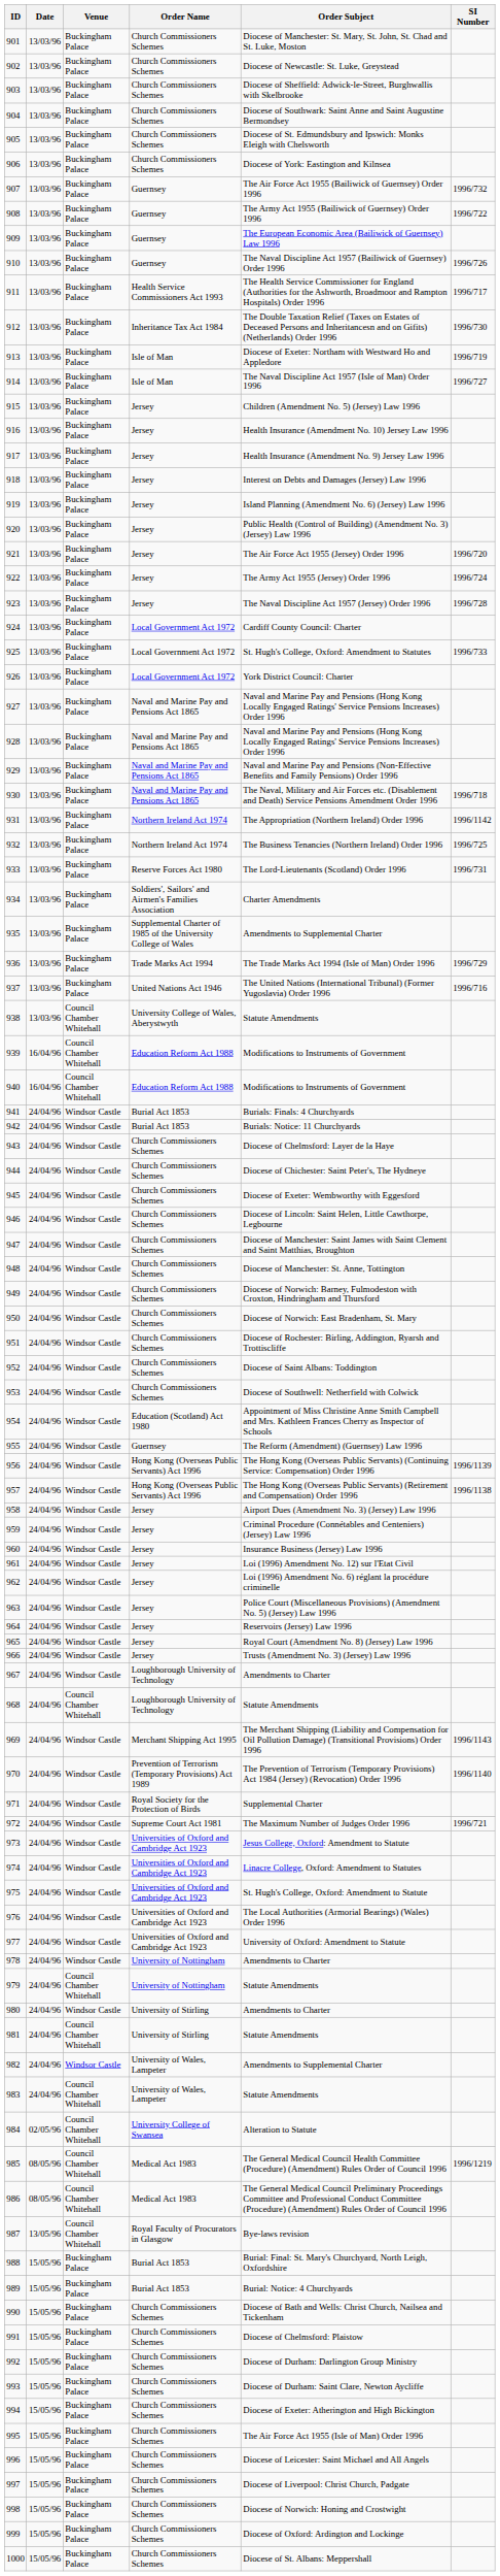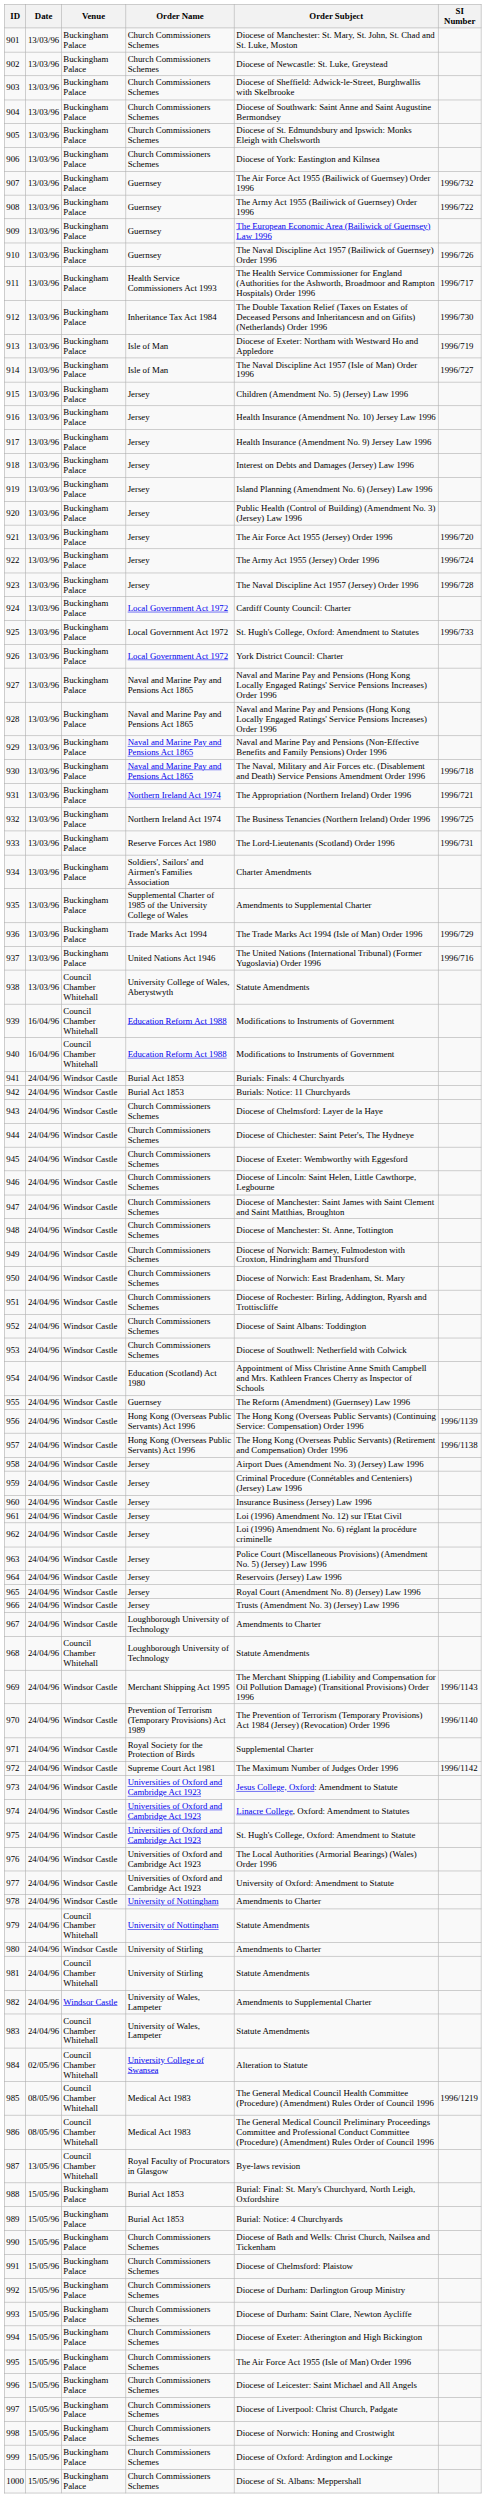 <table class="wikitable">
 <tr>
 <th>ID</th>
 <th>Date</th>
 <th>Venue</th>
 <th>Order Name</th>
 <th>Order Subject</th>
 <th>SI Number</th>
 </tr>
 <tr>
 <td>901</td>
 <td>13/03/96</td>
 <td>Buckingham Palace</td>
 <td>Church Commissioners Schemes</td>
 <td>Diocese of Manchester: St. Mary, St. John, St. Chad and St. Luke, Moston</td>
 <td></td>
 </tr>
 <tr>
 <td>902</td>
 <td>13/03/96</td>
 <td>Buckingham Palace</td>
 <td>Church Commissioners Schemes</td>
 <td>Diocese of Newcastle: St. Luke, Greystead</td>
 <td></td>
 </tr>
 <tr>
 <td>903</td>
 <td>13/03/96</td>
 <td>Buckingham Palace</td>
 <td>Church Commissioners Schemes</td>
 <td>Diocese of Sheffield: Adwick-le-Street, Burghwallis with Skelbrooke</td>
 <td></td>
 </tr>
 <tr>
 <td>904</td>
 <td>13/03/96</td>
 <td>Buckingham Palace</td>
 <td>Church Commissioners Schemes</td>
 <td>Diocese of Southwark: Saint Anne and Saint Augustine Bermondsey</td>
 <td></td>
 </tr>
 <tr>
 <td>905</td>
 <td>13/03/96</td>
 <td>Buckingham Palace</td>
 <td>Church Commissioners Schemes</td>
 <td>Diocese of St. Edmundsbury and Ipswich: Monks Eleigh with Chelsworth</td>
 <td></td>
 </tr>
 <tr>
 <td>906</td>
 <td>13/03/96</td>
 <td>Buckingham Palace</td>
 <td>Church Commissioners Schemes</td>
 <td>Diocese of York: Eastington and Kilnsea</td>
 <td></td>
 </tr>
 <tr>
 <td>907</td>
 <td>13/03/96</td>
 <td>Buckingham Palace</td>
 <td>Guernsey</td>
 <td>The Air Force Act 1955 (Bailiwick of Guernsey) Order 1996</td>
 <td>1996/732</td>
 </tr>
 <tr>
 <td>908</td>
 <td>13/03/96</td>
 <td>Buckingham Palace</td>
 <td>Guernsey</td>
 <td>The Army Act 1955 (Bailiwick of Guernsey) Order 1996</td>
 <td>1996/722</td>
 </tr>
 <tr>
 <td>909</td>
 <td>13/03/96</td>
 <td>Buckingham Palace</td>
 <td>Guernsey</td>
 <td><a href='#'>The European Economic Area (Bailiwick of Guernsey) Law 1996</a></td>
 <td></td>
 </tr>
 <tr>
 <td>910</td>
 <td>13/03/96</td>
 <td>Buckingham Palace</td>
 <td>Guernsey</td>
 <td>The Naval Discipline Act 1957 (Bailiwick of Guernsey) Order 1996</td>
 <td>1996/726</td>
 </tr>
 <tr>
 <td>911</td>
 <td>13/03/96</td>
 <td>Buckingham Palace</td>
 <td>Health Service Commissioners Act 1993</td>
 <td>The Health Service Commissioner for England (Authorities for the Ashworth, Broadmoor and Rampton Hospitals) Order 1996</td>
 <td>1996/717</td>
 </tr>
 <tr>
 <td>912</td>
 <td>13/03/96</td>
 <td>Buckingham Palace</td>
 <td>Inheritance Tax Act 1984</td>
 <td>The Double Taxation Relief (Taxes on Estates of Deceased Persons and Inheritancesn and on Gifits) (Netherlands) Order 1996</td>
 <td>1996/730</td>
 </tr>
 <tr>
 <td>913</td>
 <td>13/03/96</td>
 <td>Buckingham Palace</td>
 <td>Isle of Man</td>
 <td>Diocese of Exeter: Northam with Westward Ho and Appledore</td>
 <td>1996/719</td>
 </tr>
 <tr>
 <td>914</td>
 <td>13/03/96</td>
 <td>Buckingham Palace</td>
 <td>Isle of Man</td>
 <td>The Naval Discipline Act 1957 (Isle of Man) Order 1996</td>
 <td>1996/727</td>
 </tr>
 <tr>
 <td>915</td>
 <td>13/03/96</td>
 <td>Buckingham Palace</td>
 <td>Jersey</td>
 <td>Children (Amendment No. 5) (Jersey) Law 1996</td>
 <td></td>
 </tr>
 <tr>
 <td>916</td>
 <td>13/03/96</td>
 <td>Buckingham Palace</td>
 <td>Jersey</td>
 <td>Health Insurance (Amendment No. 10) Jersey Law 1996</td>
 <td></td>
 </tr>
 <tr>
 <td>917</td>
 <td>13/03/96</td>
 <td>Buckingham Palace</td>
 <td>Jersey</td>
 <td>Health Insurance (Amendment No. 9) Jersey Law 1996</td>
 <td></td>
 </tr>
 <tr>
 <td>918</td>
 <td>13/03/96</td>
 <td>Buckingham Palace</td>
 <td>Jersey</td>
 <td>Interest on Debts and Damages (Jersey) Law 1996</td>
 <td></td>
 </tr>
 <tr>
 <td>919</td>
 <td>13/03/96</td>
 <td>Buckingham Palace</td>
 <td>Jersey</td>
 <td>Island Planning (Amendment No. 6) (Jersey) Law 1996</td>
 <td></td>
 </tr>
 <tr>
 <td>920</td>
 <td>13/03/96</td>
 <td>Buckingham Palace</td>
 <td>Jersey</td>
 <td>Public Health (Control of Building) (Amendment No. 3) (Jersey) Law 1996</td>
 <td></td>
 </tr>
 <tr>
 <td>921</td>
 <td>13/03/96</td>
 <td>Buckingham Palace</td>
 <td>Jersey</td>
 <td>The Air Force Act 1955 (Jersey) Order  1996</td>
 <td>1996/720</td>
 </tr>
 <tr>
 <td>922</td>
 <td>13/03/96</td>
 <td>Buckingham Palace</td>
 <td>Jersey</td>
 <td>The Army Act 1955 (Jersey) Order 1996</td>
 <td>1996/724</td>
 </tr>
 <tr>
 <td>923</td>
 <td>13/03/96</td>
 <td>Buckingham Palace</td>
 <td>Jersey</td>
 <td>The Naval Discipline Act 1957 (Jersey) Order 1996</td>
 <td>1996/728</td>
 </tr>
 <tr>
 <td>924</td>
 <td>13/03/96</td>
 <td>Buckingham Palace</td>
 <td><a href='#'>Local Government Act 1972</a></td>
 <td>Cardiff County Council: Charter</td>
 <td></td>
 </tr>
 <tr>
 <td>925</td>
 <td>13/03/96</td>
 <td>Buckingham Palace</td>
 <td>Local Government Act 1972</td>
 <td>St. Hugh's College, Oxford: Amendment to Statutes</td>
 <td>1996/733</td>
 </tr>
 <tr>
 <td>926</td>
 <td>13/03/96</td>
 <td>Buckingham Palace</td>
 <td><a href='#'>Local Government Act 1972</a></td>
 <td>York District Council: Charter</td>
 <td></td>
 </tr>
 <tr>
 <td>927</td>
 <td>13/03/96</td>
 <td>Buckingham Palace</td>
 <td>Naval and Marine Pay and Pensions Act 1865</td>
 <td>Naval and Marine Pay and Pensions (Hong Kong Locally Engaged Ratings' Service Pensions Increases) Order 1996</td>
 <td></td>
 </tr>
 <tr>
 <td>928</td>
 <td>13/03/96</td>
 <td>Buckingham Palace</td>
 <td>Naval and Marine Pay and Pensions Act 1865</td>
 <td>Naval and Marine Pay and Pensions (Hong Kong Locally Engaged Ratings' Service Pensions Increases) Order 1996</td>
 <td></td>
 </tr>
 <tr>
 <td>929</td>
 <td>13/03/96</td>
 <td>Buckingham Palace</td>
 <td><a href='#'>Naval and Marine Pay and Pensions Act 1865</a></td>
 <td>Naval and Marine Pay and Pensions (Non-Effective Benefits and Family Pensions) Order 1996</td>
 <td></td>
 </tr>
 <tr>
 <td>930</td>
 <td>13/03/96</td>
 <td>Buckingham Palace</td>
 <td><a href='#'>Naval and Marine Pay and Pensions Act 1865</a></td>
 <td>The Naval, Military and Air Forces etc. (Disablement and Death) Service Pensions Amendment Order 1996</td>
 <td>1996/718</td>
 </tr>
 <tr>
 <td>931</td>
 <td>13/03/96</td>
 <td>Buckingham Palace</td>
 <td><a href='#'>Northern Ireland Act 1974</a></td>
 <td>The Appropriation (Northern Ireland) Order 1996</td>
-<td>1996/1142</td>
+<td>1996/721</td>
 </tr>
 <tr>
 <td>932</td>
 <td>13/03/96</td>
 <td>Buckingham Palace</td>
 <td>Northern Ireland Act 1974</td>
 <td>The Business Tenancies (Northern Ireland) Order 1996</td>
 <td>1996/725</td>
 </tr>
 <tr>
 <td>933</td>
 <td>13/03/96</td>
 <td>Buckingham Palace</td>
 <td>Reserve Forces Act 1980</td>
 <td>The Lord-Lieutenants (Scotland) Order 1996</td>
 <td>1996/731</td>
 </tr>
 <tr>
 <td>934</td>
 <td>13/03/96</td>
 <td>Buckingham Palace</td>
 <td>Soldiers', Sailors' and Airmen's Families Association</td>
 <td>Charter Amendments</td>
 <td></td>
 </tr>
 <tr>
 <td>935</td>
 <td>13/03/96</td>
 <td>Buckingham Palace</td>
 <td>Supplemental Charter of 1985 of the University College of Wales</td>
 <td>Amendments to Supplemental Charter</td>
 <td></td>
 </tr>
 <tr>
 <td>936</td>
 <td>13/03/96</td>
 <td>Buckingham Palace</td>
 <td>Trade Marks Act 1994</td>
 <td>The Trade Marks Act 1994 (Isle of Man) Order 1996</td>
 <td>1996/729</td>
 </tr>
 <tr>
 <td>937</td>
 <td>13/03/96</td>
 <td>Buckingham Palace</td>
 <td>United Nations Act 1946</td>
 <td>The United Nations (International Tribunal) (Former Yugoslavia) Order 1996</td>
 <td>1996/716</td>
 </tr>
 <tr>
 <td>938</td>
 <td>13/03/96</td>
 <td>Council Chamber Whitehall</td>
 <td>University College of Wales, Aberystwyth</td>
 <td>Statute Amendments</td>
 <td></td>
 </tr>
 <tr>
 <td>939</td>
 <td>16/04/96</td>
 <td>Council Chamber Whitehall</td>
 <td><a href='#'>Education Reform Act 1988</a></td>
 <td>Modifications to Instruments of Government</td>
 <td></td>
 </tr>
 <tr>
 <td>940</td>
 <td>16/04/96</td>
 <td>Council Chamber Whitehall</td>
 <td><a href='#'>Education Reform Act 1988</a></td>
 <td>Modifications to Instruments of Government</td>
 <td></td>
 </tr>
 <tr>
 <td>941</td>
 <td>24/04/96</td>
 <td>Windsor Castle</td>
 <td>Burial Act 1853</td>
 <td>Burials: Finals: 4 Churchyards</td>
 <td></td>
 </tr>
 <tr>
 <td>942</td>
 <td>24/04/96</td>
 <td>Windsor Castle</td>
 <td>Burial Act 1853</td>
 <td>Burials: Notice: 11 Churchyards</td>
 <td></td>
 </tr>
 <tr>
 <td>943</td>
 <td>24/04/96</td>
 <td>Windsor Castle</td>
 <td>Church Commissioners Schemes</td>
 <td>Diocese of Chelmsford: Layer de la Haye</td>
 <td></td>
 </tr>
 <tr>
 <td>944</td>
 <td>24/04/96</td>
 <td>Windsor Castle</td>
 <td>Church Commissioners Schemes</td>
 <td>Diocese of Chichester: Saint Peter's, The Hydneye</td>
 <td></td>
 </tr>
 <tr>
 <td>945</td>
 <td>24/04/96</td>
 <td>Windsor Castle</td>
 <td>Church Commissioners Schemes</td>
 <td>Diocese of Exeter: Wembworthy with Eggesford</td>
 <td></td>
 </tr>
 <tr>
 <td>946</td>
 <td>24/04/96</td>
 <td>Windsor Castle</td>
 <td>Church Commissioners Schemes</td>
 <td>Diocese of Lincoln: Saint Helen, Little Cawthorpe, Legbourne</td>
 <td></td>
 </tr>
 <tr>
 <td>947</td>
 <td>24/04/96</td>
 <td>Windsor Castle</td>
 <td>Church Commissioners Schemes</td>
 <td>Diocese of Manchester: Saint James with Saint Clement and Saint Matthias, Broughton</td>
 <td></td>
 </tr>
 <tr>
 <td>948</td>
 <td>24/04/96</td>
 <td>Windsor Castle</td>
 <td>Church Commissioners Schemes</td>
 <td>Diocese of Manchester: St. Anne, Tottington</td>
 <td></td>
 </tr>
 <tr>
 <td>949</td>
 <td>24/04/96</td>
 <td>Windsor Castle</td>
 <td>Church Commissioners Schemes</td>
 <td>Diocese of Norwich: Barney, Fulmodeston with Croxton, Hindringham and Thursford</td>
 <td></td>
 </tr>
 <tr>
 <td>950</td>
 <td>24/04/96</td>
 <td>Windsor Castle</td>
 <td>Church Commissioners Schemes</td>
 <td>Diocese of Norwich: East Bradenham, St. Mary</td>
 <td></td>
 </tr>
 <tr>
 <td>951</td>
 <td>24/04/96</td>
 <td>Windsor Castle</td>
 <td>Church Commissioners Schemes</td>
 <td>Diocese of Rochester: Birling, Addington, Ryarsh and Trottiscliffe</td>
 <td></td>
 </tr>
 <tr>
 <td>952</td>
 <td>24/04/96</td>
 <td>Windsor Castle</td>
 <td>Church Commissioners Schemes</td>
 <td>Diocese of Saint Albans: Toddington</td>
 <td></td>
 </tr>
 <tr>
 <td>953</td>
 <td>24/04/96</td>
 <td>Windsor Castle</td>
 <td>Church Commissioners Schemes</td>
 <td>Diocese of Southwell: Netherfield with Colwick</td>
 <td></td>
 </tr>
 <tr>
 <td>954</td>
 <td>24/04/96</td>
 <td>Windsor Castle</td>
 <td>Education (Scotland) Act 1980</td>
 <td>Appointment of Miss Christine Anne Smith Campbell and Mrs. Kathleen Frances Cherry as Inspector of Schools</td>
 <td></td>
 </tr>
 <tr>
 <td>955</td>
 <td>24/04/96</td>
 <td>Windsor Castle</td>
 <td>Guernsey</td>
 <td>The Reform (Amendment) (Guernsey) Law 1996</td>
 <td></td>
 </tr>
 <tr>
 <td>956</td>
 <td>24/04/96</td>
 <td>Windsor Castle</td>
 <td>Hong Kong (Overseas Public Servants) Act 1996</td>
 <td>The Hong Kong (Overseas Public Servants) (Continuing Service: Compensation) Order 1996</td>
 <td>1996/1139</td>
 </tr>
 <tr>
 <td>957</td>
 <td>24/04/96</td>
 <td>Windsor Castle</td>
 <td>Hong Kong (Overseas Public Servants) Act 1996</td>
 <td>The Hong Kong (Overseas Public Servants) (Retirement and Compensation) Order 1996</td>
 <td>1996/1138</td>
 </tr>
 <tr>
 <td>958</td>
 <td>24/04/96</td>
 <td>Windsor Castle</td>
 <td>Jersey</td>
 <td>Airport Dues (Amendment No. 3) (Jersey) Law 1996</td>
 <td></td>
 </tr>
 <tr>
 <td>959</td>
 <td>24/04/96</td>
 <td>Windsor Castle</td>
 <td>Jersey</td>
 <td>Criminal Procedure (Connétables and Centeniers) (Jersey) Law 1996</td>
 <td></td>
 </tr>
 <tr>
 <td>960</td>
 <td>24/04/96</td>
 <td>Windsor Castle</td>
 <td>Jersey</td>
 <td>Insurance Business (Jersey) Law 1996</td>
 <td></td>
 </tr>
 <tr>
 <td>961</td>
 <td>24/04/96</td>
 <td>Windsor Castle</td>
 <td>Jersey</td>
 <td>Loi (1996) Amendment No. 12) sur l'Etat Civil</td>
 <td></td>
 </tr>
 <tr>
 <td>962</td>
 <td>24/04/96</td>
 <td>Windsor Castle</td>
 <td>Jersey</td>
 <td>Loi (1996) Amendment No. 6) réglant la procédure criminelle</td>
 <td></td>
 </tr>
 <tr>
 <td>963</td>
 <td>24/04/96</td>
 <td>Windsor Castle</td>
 <td>Jersey</td>
 <td>Police Court (Miscellaneous Provisions) (Amendment No. 5) (Jersey) Law 1996</td>
 <td></td>
 </tr>
 <tr>
 <td>964</td>
 <td>24/04/96</td>
 <td>Windsor Castle</td>
 <td>Jersey</td>
 <td>Reservoirs (Jersey) Law 1996</td>
 <td></td>
 </tr>
 <tr>
 <td>965</td>
 <td>24/04/96</td>
 <td>Windsor Castle</td>
 <td>Jersey</td>
 <td>Royal Court (Amendment No. 8) (Jersey) Law 1996</td>
 <td></td>
 </tr>
 <tr>
 <td>966</td>
 <td>24/04/96</td>
 <td>Windsor Castle</td>
 <td>Jersey</td>
 <td>Trusts (Amendment No. 3) (Jersey) Law 1996</td>
 <td></td>
 </tr>
 <tr>
 <td>967</td>
 <td>24/04/96</td>
 <td>Windsor Castle</td>
 <td>Loughborough University of Technology</td>
 <td>Amendments to Charter</td>
 <td></td>
 </tr>
 <tr>
 <td>968</td>
 <td>24/04/96</td>
 <td>Council Chamber Whitehall</td>
 <td>Loughborough University of Technology</td>
 <td>Statute Amendments</td>
 <td></td>
 </tr>
 <tr>
 <td>969</td>
 <td>24/04/96</td>
 <td>Windsor Castle</td>
 <td>Merchant Shipping Act 1995</td>
 <td>The Merchant Shipping (Liability and Compensation for Oil Pollution Damage) (Transitional Provisions) Order 1996</td>
 <td>1996/1143</td>
 </tr>
 <tr>
 <td>970</td>
 <td>24/04/96</td>
 <td>Windsor Castle</td>
 <td>Prevention of Terrorism (Temporary Provisions) Act 1989</td>
 <td>The Prevention of Terrorism (Temporary Provisions) Act 1984 (Jersey) (Revocation) Order 1996</td>
 <td>1996/1140</td>
 </tr>
 <tr>
 <td>971</td>
 <td>24/04/96</td>
 <td>Windsor Castle</td>
 <td>Royal Society for the Protection of Birds</td>
 <td>Supplemental Charter</td>
 <td></td>
 </tr>
 <tr>
 <td>972</td>
 <td>24/04/96</td>
 <td>Windsor Castle</td>
 <td>Supreme Court Act 1981</td>
 <td>The Maximum Number of Judges Order 1996</td>
-<td>1996/721</td>
+<td>1996/1142</td>
 </tr>
 <tr>
 <td>973</td>
 <td>24/04/96</td>
 <td>Windsor Castle</td>
 <td><a href='#'>Universities of Oxford and Cambridge Act 1923</a></td>
 <td><a href='#'>Jesus College, Oxford</a>: Amendment to Statute</td>
 <td></td>
 </tr>
 <tr>
 <td>974</td>
 <td>24/04/96</td>
 <td>Windsor Castle</td>
 <td><a href='#'>Universities of Oxford and Cambridge Act 1923</a></td>
 <td><a href='#'>Linacre College</a>, Oxford: Amendment to Statutes</td>
 <td></td>
 </tr>
 <tr>
 <td>975</td>
 <td>24/04/96</td>
 <td>Windsor Castle</td>
 <td><a href='#'>Universities of Oxford and Cambridge Act 1923</a></td>
 <td>St. Hugh's College, Oxford: Amendment to Statute</td>
 <td></td>
 </tr>
 <tr>
 <td>976</td>
 <td>24/04/96</td>
 <td>Windsor Castle</td>
 <td>Universities of Oxford and Cambridge Act 1923</td>
 <td>The Local Authorities (Armorial Bearings) (Wales) Order 1996</td>
 <td></td>
 </tr>
 <tr>
 <td>977</td>
 <td>24/04/96</td>
 <td>Windsor Castle</td>
 <td>Universities of Oxford and Cambridge Act 1923</td>
 <td>University of Oxford: Amendment to Statute</td>
 <td></td>
 </tr>
 <tr>
 <td>978</td>
 <td>24/04/96</td>
 <td>Windsor Castle</td>
 <td><a href='#'>University of Nottingham</a></td>
 <td>Amendments to Charter</td>
 <td></td>
 </tr>
 <tr>
 <td>979</td>
 <td>24/04/96</td>
 <td>Council Chamber Whitehall</td>
 <td><a href='#'>University of Nottingham</a></td>
 <td>Statute Amendments</td>
 <td></td>
 </tr>
 <tr>
 <td>980</td>
 <td>24/04/96</td>
 <td>Windsor Castle</td>
 <td>University of Stirling</td>
 <td>Amendments to Charter</td>
 <td></td>
 </tr>
 <tr>
 <td>981</td>
 <td>24/04/96</td>
 <td>Council Chamber Whitehall</td>
 <td>University of Stirling</td>
 <td>Statute Amendments</td>
 <td></td>
 </tr>
 <tr>
 <td>982</td>
 <td>24/04/96</td>
 <td><a href='#'>Windsor Castle</a></td>
 <td>University of Wales, Lampeter</td>
 <td>Amendments to Supplemental Charter</td>
 <td></td>
 </tr>
 <tr>
 <td>983</td>
 <td>24/04/96</td>
 <td>Council Chamber Whitehall</td>
 <td>University of Wales, Lampeter</td>
 <td>Statute Amendments</td>
 <td></td>
 </tr>
 <tr>
 <td>984</td>
 <td>02/05/96</td>
 <td>Council Chamber Whitehall</td>
 <td><a href='#'>University College of Swansea</a></td>
 <td>Alteration to Statute</td>
 <td></td>
 </tr>
 <tr>
 <td>985</td>
 <td>08/05/96</td>
 <td>Council Chamber Whitehall</td>
 <td>Medical Act 1983</td>
 <td>The General Medical Council Health Committee (Procedure) (Amendment) Rules Order of Council 1996</td>
 <td>1996/1219</td>
 </tr>
 <tr>
 <td>986</td>
 <td>08/05/96</td>
 <td>Council Chamber Whitehall</td>
 <td>Medical Act 1983</td>
 <td>The General Medical Council Preliminary Proceedings Committee and Professional Conduct Committee (Procedure) (Amendment) Rules Order of Council 1996</td>
 <td></td>
 </tr>
 <tr>
 <td>987</td>
 <td>13/05/96</td>
 <td>Council Chamber Whitehall</td>
 <td>Royal Faculty of Procurators in Glasgow</td>
 <td>Bye-laws revision</td>
 <td></td>
 </tr>
 <tr>
 <td>988</td>
 <td>15/05/96</td>
 <td>Buckingham Palace</td>
 <td>Burial Act 1853</td>
 <td>Burial: Final: St. Mary's Churchyard, North Leigh, Oxfordshire</td>
 <td></td>
 </tr>
 <tr>
 <td>989</td>
 <td>15/05/96</td>
 <td>Buckingham Palace</td>
 <td>Burial Act 1853</td>
 <td>Burial: Notice: 4 Churchyards</td>
 <td></td>
 </tr>
 <tr>
 <td>990</td>
 <td>15/05/96</td>
 <td>Buckingham Palace</td>
 <td>Church Commissioners Schemes</td>
 <td>Diocese of Bath and Wells: Christ Church, Nailsea and Tickenham</td>
 <td></td>
 </tr>
 <tr>
 <td>991</td>
 <td>15/05/96</td>
 <td>Buckingham Palace</td>
 <td>Church Commissioners Schemes</td>
 <td>Diocese of Chelmsford: Plaistow</td>
 <td></td>
 </tr>
 <tr>
 <td>992</td>
 <td>15/05/96</td>
 <td>Buckingham Palace</td>
 <td>Church Commissioners Schemes</td>
 <td>Diocese of Durham: Darlington Group Ministry</td>
 <td></td>
 </tr>
 <tr>
 <td>993</td>
 <td>15/05/96</td>
 <td>Buckingham Palace</td>
 <td>Church Commissioners Schemes</td>
 <td>Diocese of Durham: Saint Clare, Newton Aycliffe</td>
 <td></td>
 </tr>
 <tr>
 <td>994</td>
 <td>15/05/96</td>
 <td>Buckingham Palace</td>
 <td>Church Commissioners Schemes</td>
 <td>Diocese of Exeter: Atherington and High Bickington</td>
 <td></td>
 </tr>
 <tr>
 <td>995</td>
 <td>15/05/96</td>
 <td>Buckingham Palace</td>
 <td>Church Commissioners Schemes</td>
 <td>The Air Force Act 1955 (Isle of Man) Order 1996</td>
 <td></td>
 </tr>
 <tr>
 <td>996</td>
 <td>15/05/96</td>
 <td>Buckingham Palace</td>
 <td>Church Commissioners Schemes</td>
 <td>Diocese of Leicester: Saint Michael and All Angels</td>
 <td></td>
 </tr>
 <tr>
 <td>997</td>
 <td>15/05/96</td>
 <td>Buckingham Palace</td>
 <td>Church Commissioners Schemes</td>
 <td>Diocese of Liverpool: Christ Church, Padgate</td>
 <td></td>
 </tr>
 <tr>
 <td>998</td>
 <td>15/05/96</td>
 <td>Buckingham Palace</td>
 <td>Church Commissioners Schemes</td>
 <td>Diocese of Norwich: Honing and Crostwight</td>
 <td></td>
 </tr>
 <tr>
 <td>999</td>
 <td>15/05/96</td>
 <td>Buckingham Palace</td>
 <td>Church Commissioners Schemes</td>
 <td>Diocese of Oxford: Ardington and Lockinge</td>
 <td></td>
 </tr>
 <tr>
 <td>1000</td>
 <td>15/05/96</td>
 <td>Buckingham Palace</td>
 <td>Church Commissioners Schemes</td>
 <td>Diocese of St. Albans: Meppershall</td>
 <td></td>
 </tr>
 </table>
